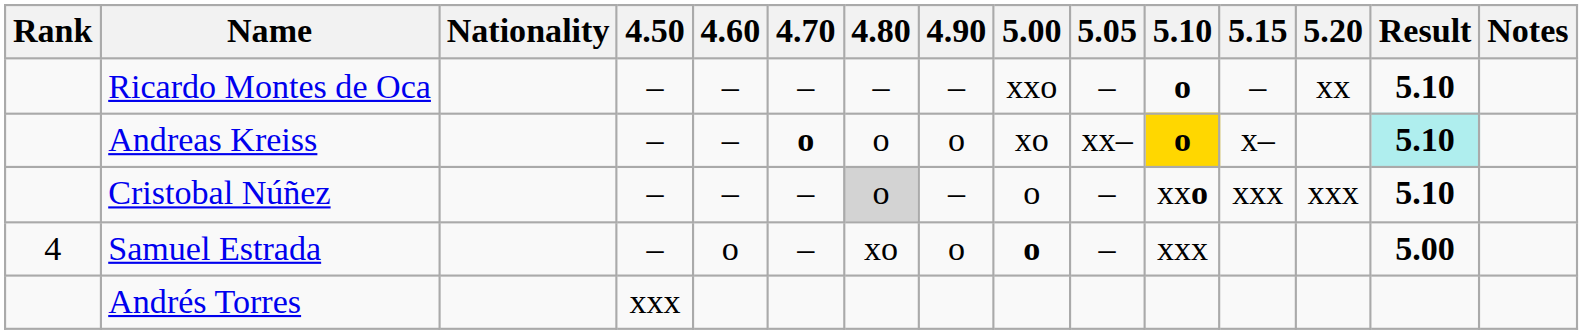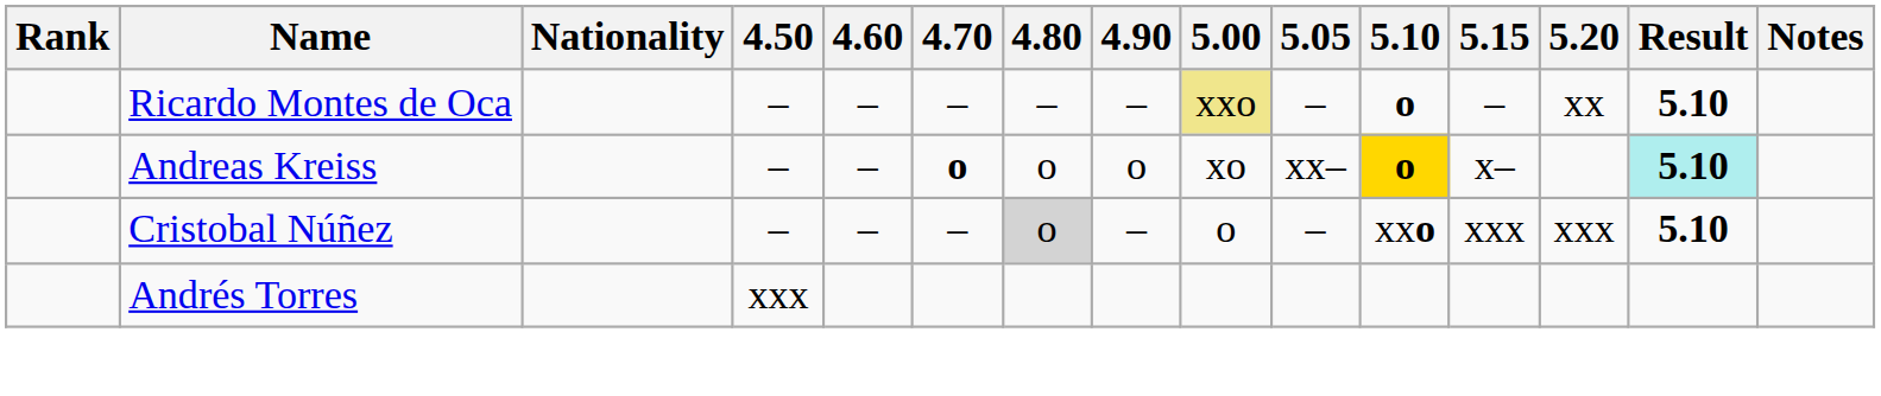 <table class="wikitable sortable" style="text-align:center">
 <tr>
 <th>Rank</th>
 <th>Name</th>
 <th>Nationality</th>
 <th>4.50</th>
 <th>4.60</th>
 <th>4.70</th>
 <th>4.80</th>
 <th>4.90</th>
 <th>5.00</th>
 <th>5.05</th>
 <th>5.10</th>
 <th>5.15</th>
 <th>5.20</th>
 <th>Result</th>
 <th>Notes</th>
 </tr>
 <tr>
 <td></td>
 <td align=left><a href='#'>Ricardo Montes de Oca</a></td>
 <td align=left></td>
 <td>–</td>
 <td>–</td>
 <td>–</td>
 <td>–</td>
 <td>–</td>
-<td>xxo</td>
+<td style="background: khaki;">xxo</td>
 <td>–</td>
 <td><strong>o</strong></td>
 <td>–</td>
 <td>xx</td>
 <td><strong>5.10</strong></td>
 <td></td>
 </tr>
 <tr>
 <td></td>
 <td align=left><a href='#'>Andreas Kreiss</a></td>
 <td align=left></td>
 <td>–</td>
 <td>–</td>
 <td><strong>o</strong></td>
 <td>o</td>
 <td>o</td>
 <td>xo</td>
 <td>xx–</td>
 <td style="background: gold;"><strong>o</strong></td>
 <td>x–</td>
 <td></td>
 <td style="background: paleturquoise;"><strong>5.10</strong></td>
 <td></td>
 </tr>
 <tr>
 <td></td>
 <td align=left><a href='#'>Cristobal Núñez</a></td>
 <td align=left></td>
 <td>–</td>
 <td>–</td>
 <td>–</td>
 <td style="background: lightgrey;">o</td>
 <td>–</td>
 <td>o</td>
 <td>–</td>
 <td>xx<strong>o</strong></td>
 <td>xxx</td>
 <td>xxx</td>
 <td><strong>5.10</strong></td>
 <td></td>
 </tr>
 <tr>
-<td>4</td>
-<td align=left><a href='#'>Samuel Estrada</a></td>
-<td align=left></td>
-<td>–</td>
-<td>o</td>
-<td>–</td>
-<td>xo</td>
-<td>o</td>
-<td><strong>o</strong></td>
-<td>–</td>
-<td>xxx</td>
-<td></td>
-<td></td>
-<td><strong>5.00</strong></td>
-<td></td>
-</tr>
-<tr>
 <td></td>
 <td align=left><a href='#'>Andrés Torres</a></td>
 <td align=left></td>
 <td>xxx</td>
 <td></td>
 <td></td>
 <td></td>
 <td></td>
 <td></td>
 <td></td>
 <td></td>
 <td></td>
 <td></td>
 <td></td>
 <td></td>
 </tr>
 </table>
